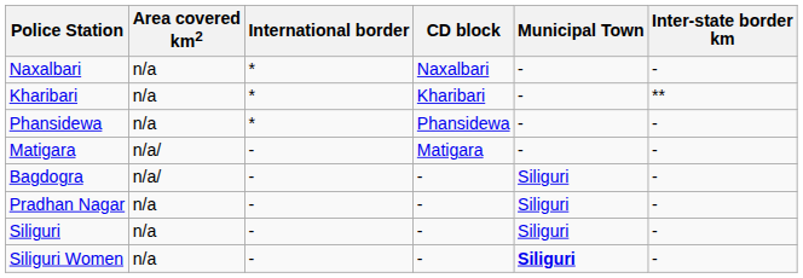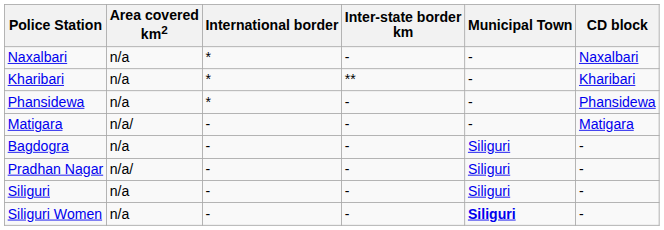 <table class="wikitable sortable">
 <tr>
 <th>Police Station</th>
 <th>Area covered<br>km<sup>2</sup></th>
 <th>International border<br></th>
+<th>Inter-state border<br>km</th>
+<th>Municipal Town</th>
 <th>CD block</th>
-<th>Municipal Town</th>
-<th>Inter-state border<br>km</th>
 </tr>
 <tr>
 <td><a href='#'>Naxalbari</a></td>
 <td>n/a</td>
 <td>*</td>
-<td><a href='#'>Naxalbari</a></td>
 <td>-</td>
 <td>-</td>
+<td><a href='#'>Naxalbari</a></td>
 </tr>
 <tr>
 <td><a href='#'>Kharibari</a></td>
 <td>n/a</td>
 <td>*</td>
+<td>**</td>
+<td>-</td>
 <td><a href='#'>Kharibari</a></td>
-<td>-</td>
-<td>**</td>
 </tr>
 <tr>
 <td><a href='#'>Phansidewa</a></td>
 <td>n/a</td>
 <td>*</td>
-<td><a href='#'>Phansidewa</a></td>
 <td>-</td>
 <td>-</td>
+<td><a href='#'>Phansidewa</a></td>
 </tr>
 <tr>
 <td><a href='#'>Matigara</a></td>
 <td>n/a/</td>
 <td>-</td>
-<td><a href='#'>Matigara</a></td>
 <td>-</td>
 <td>-</td>
+<td><a href='#'>Matigara</a></td>
 </tr>
 <tr>
 <td><a href='#'>Bagdogra</a></td>
-<td>n/a/</td>
+<td>n/a</td>
 <td>-</td>
 <td>-</td>
 <td><a href='#'>Siliguri</a></td>
 <td>-</td>
 </tr>
 <tr>
 <td><a href='#'>Pradhan Nagar</a></td>
-<td>n/a</td>
+<td>n/a/</td>
 <td>-</td>
 <td>-</td>
 <td><a href='#'>Siliguri</a></td>
 <td>-</td>
 </tr>
 <tr>
 <td><a href='#'>Siliguri</a></td>
 <td>n/a</td>
 <td>-</td>
 <td>-</td>
 <td><a href='#'>Siliguri</a></td>
 <td>-</td>
 </tr>
 <tr>
 <td><a href='#'>Siliguri Women</a></td>
 <td>n/a</td>
 <td>-</td>
 <td>-</td>
 <td><strong><a href='#'>Siliguri</a></strong></td>
 <td>-</td>
 </tr>
 </table>
